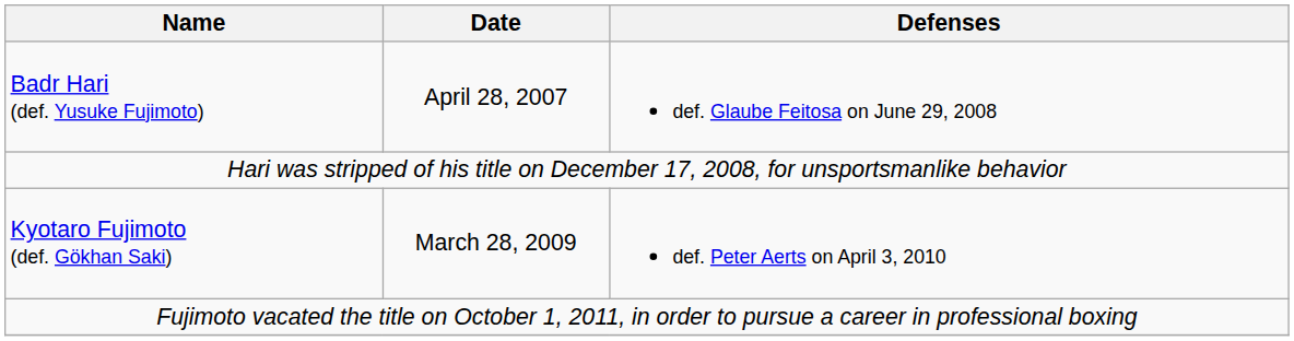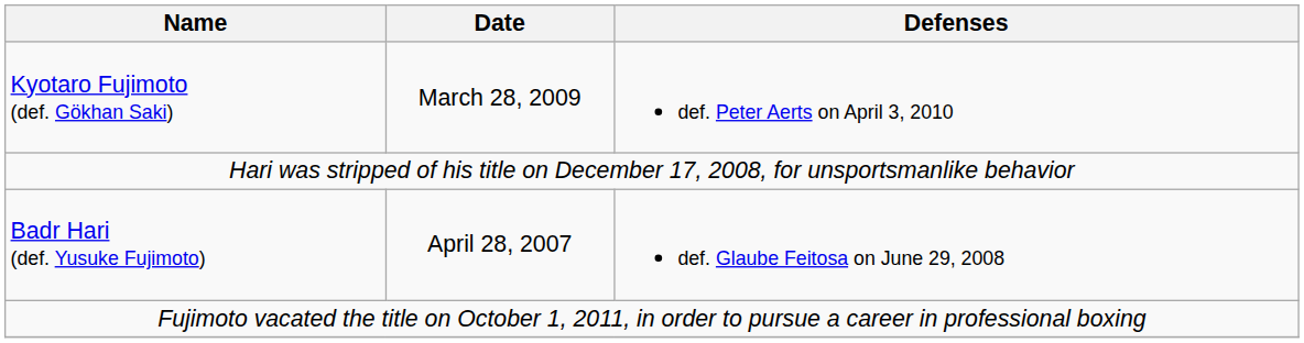 <table class="wikitable" width=100%>
 <tr>
 <th width=25%>Name</th>
 <th width=15%>Date</th>
 <th width=45%>Defenses</th>
 </tr>
 <tr>
-<td align=left> <a href='#'>Badr Hari</a> <br><small>(def. <a href='#'>Yusuke Fujimoto</a>)</small></td>
-<td align=center>April 28, 2007</td>
-<td><br><ul><li><small>def. <a href='#'>Glaube Feitosa</a> on June 29, 2008</small></li></ul></td>
+<td align=left> <a href='#'>Kyotaro Fujimoto</a> <br><small>(def. <a href='#'>Gökhan Saki</a>)</small></td>
+<td align=center>March 28, 2009</td>
+<td><br><ul><li><small>def. <a href='#'>Peter Aerts</a> on April 3, 2010</small></li></ul></td>
 </tr>
 <tr>
 <td colspan=3 align=center><em>Hari was stripped of his title on December 17, 2008, for unsportsmanlike behavior</em></td>
 </tr>
 <tr>
-<td align=left> <a href='#'>Kyotaro Fujimoto</a> <br><small>(def. <a href='#'>Gökhan Saki</a>)</small></td>
-<td align=center>March 28, 2009</td>
-<td><br><ul><li><small>def. <a href='#'>Peter Aerts</a> on April 3, 2010</small></li></ul></td>
+<td align=left> <a href='#'>Badr Hari</a> <br><small>(def. <a href='#'>Yusuke Fujimoto</a>)</small></td>
+<td align=center>April 28, 2007</td>
+<td><br><ul><li><small>def. <a href='#'>Glaube Feitosa</a> on June 29, 2008</small></li></ul></td>
 </tr>
 <tr>
 <td colspan=3 align=center><em>Fujimoto vacated the title on October 1, 2011, in order to pursue a career in professional boxing</em></td>
 </tr>
 <tr>
 </tr>
 </table>
